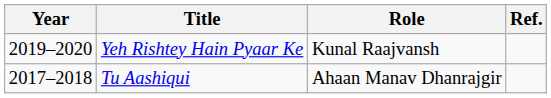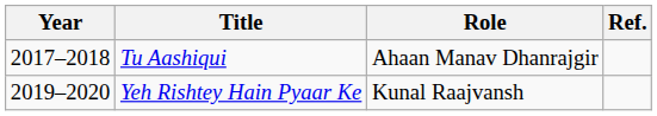 <table class="wikitable">
 <tr>
 <th>Year</th>
 <th>Title</th>
 <th>Role</th>
 <th>Ref.</th>
 </tr>
 <tr>
+<td>2017–2018</td>
+<td><em><a href='#'>Tu Aashiqui</a></em></td>
+<td>Ahaan Manav Dhanrajgir</td>
+<td></td>
+</tr>
+<tr>
 <td>2019–2020</td>
 <td><em><a href='#'>Yeh Rishtey Hain Pyaar Ke</a></em></td>
 <td>Kunal Raajvansh</td>
 <td></td>
 </tr>
-<tr>
-<td>2017–2018</td>
-<td><em><a href='#'>Tu Aashiqui</a></em></td>
-<td>Ahaan Manav Dhanrajgir</td>
-<td></td>
-</tr>
 </table>
